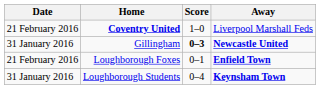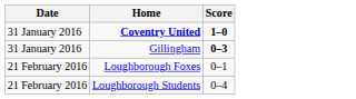 <table class=wikitable>
 <tr>
 <th>Date</th>
 <th>Home</th>
 <th>Score</th>
-<th>Away</th>
 </tr>
 <tr>
-<td>21 February 2016</td>
+<td>31 January 2016</td>
 <td style="text-align:right;"><strong><a href='#'>Coventry United</a></strong></td>
-<td style="text-align:center;">1–0</td>
-<td><a href='#'>Liverpool Marshall Feds</a></td>
+<td style="text-align:center;"><strong>1–0</strong></td>
 </tr>
 <tr>
 <td>31 January 2016</td>
 <td style="text-align:right;"><a href='#'>Gillingham</a></td>
 <td style="text-align:center;"><strong>0–3</strong></td>
-<td><strong><a href='#'>Newcastle United</a></strong></td>
 </tr>
 <tr>
 <td>21 February 2016</td>
 <td style="text-align:right;"><a href='#'>Loughborough Foxes</a></td>
 <td style="text-align:center;">0–1</td>
-<td><strong><a href='#'>Enfield Town</a></strong></td>
 </tr>
 <tr>
-<td>31 January 2016</td>
+<td>21 February 2016</td>
 <td style="text-align:right;"><a href='#'>Loughborough Students</a></td>
 <td style="text-align:center;">0–4</td>
-<td><strong><a href='#'>Keynsham Town</a></strong></td>
 </tr>
 </table>
